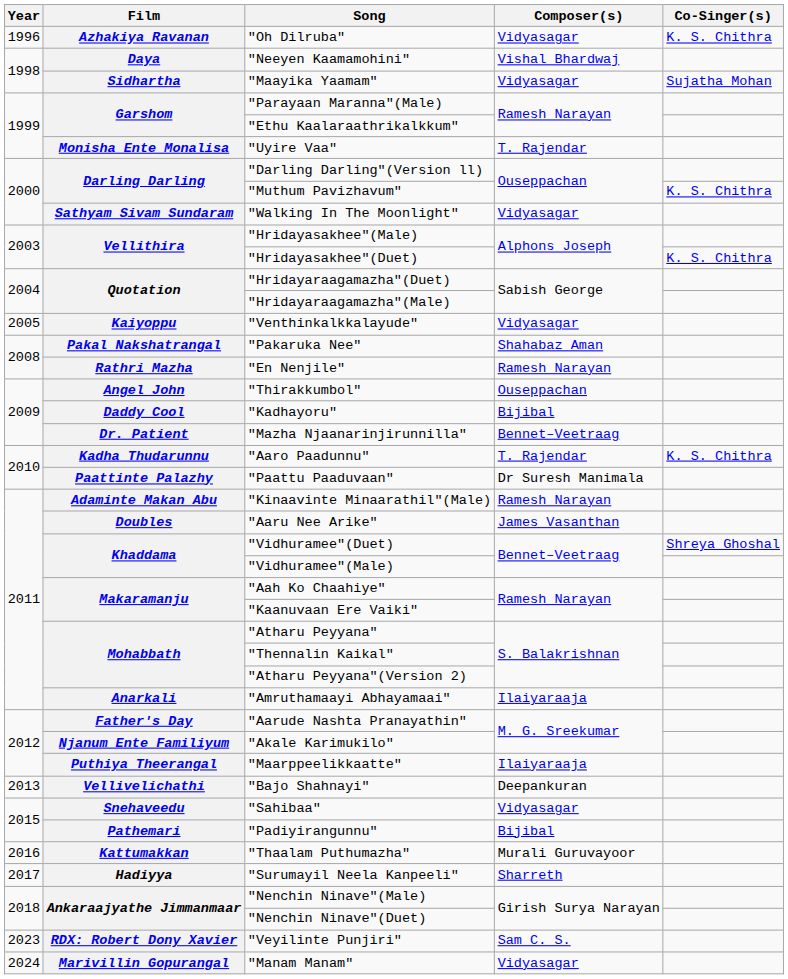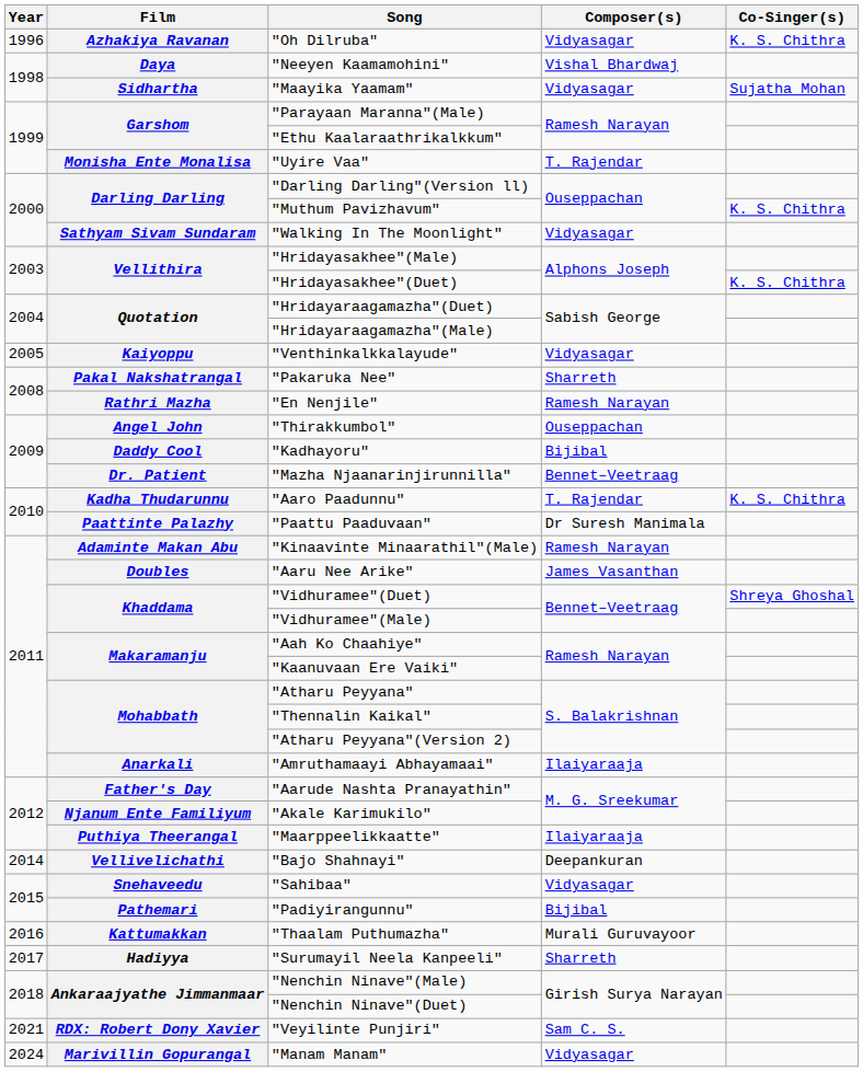 <table class="wikitable">
 <tr>
 <th>Year</th>
 <th>Film</th>
 <th>Song</th>
 <th>Composer(s)</th>
 <th>Co-Singer(s)</th>
 </tr>
 <tr>
 <td>1996</td>
 <th><em><a href='#'>Azhakiya Ravanan</a></em></th>
 <td>"Oh Dilruba"</td>
 <td><a href='#'>Vidyasagar</a></td>
 <td><a href='#'>K. S. Chithra</a></td>
 </tr>
 <tr>
 <td rowspan="2">1998</td>
 <th><a href='#'><em>Daya</em></a></th>
 <td>"Neeyen Kaamamohini"</td>
 <td><a href='#'>Vishal Bhardwaj</a></td>
 <td></td>
 </tr>
 <tr>
 <th><a href='#'><em>Sidhartha</em></a></th>
 <td>"Maayika Yaamam"</td>
 <td><a href='#'>Vidyasagar</a></td>
 <td><a href='#'>Sujatha Mohan</a></td>
 </tr>
 <tr>
 <td rowspan="3">1999</td>
 <th rowspan="2"><em><a href='#'>Garshom</a></em></th>
 <td>"Parayaan Maranna"(Male)</td>
 <td rowspan="2"><a href='#'>Ramesh Narayan</a></td>
 <td></td>
 </tr>
 <tr>
 <td>"Ethu Kaalaraathrikalkkum"</td>
 <td></td>
 </tr>
 <tr>
 <th><a href='#'><em>Monisha Ente Monalisa</em></a></th>
 <td>"Uyire Vaa"</td>
 <td><a href='#'>T. Rajendar</a></td>
 <td></td>
 </tr>
 <tr>
 <td rowspan="3">2000</td>
 <th rowspan="2"><a href='#'><em>Darling Darling</em></a></th>
 <td>"Darling Darling"(Version ll)</td>
 <td rowspan="2"><a href='#'>Ouseppachan</a></td>
 <td></td>
 </tr>
 <tr>
 <td>"Muthum Pavizhavum"</td>
 <td><a href='#'>K. S. Chithra</a></td>
 </tr>
 <tr>
 <th><a href='#'><em>Sathyam Sivam Sundaram</em></a></th>
 <td>"Walking In The Moonlight"</td>
 <td><a href='#'>Vidyasagar</a></td>
 <td></td>
 </tr>
 <tr>
 <td rowspan="2">2003</td>
 <th rowspan="2"><a href='#'><em>Vellithira</em></a></th>
 <td>"Hridayasakhee"(Male)</td>
 <td rowspan="2"><a href='#'>Alphons Joseph</a></td>
 <td></td>
 </tr>
 <tr>
 <td>"Hridayasakhee"(Duet)</td>
 <td><a href='#'>K. S. Chithra</a></td>
 </tr>
 <tr>
 <td rowspan="2">2004</td>
 <th rowspan="2"><em>Quotation</em></th>
 <td>"Hridayaraagamazha"(Duet)</td>
 <td rowspan="2">Sabish George</td>
 <td></td>
 </tr>
 <tr>
 <td>"Hridayaraagamazha"(Male)</td>
 <td></td>
 </tr>
 <tr>
 <td>2005</td>
 <th><em><a href='#'>Kaiyoppu</a></em></th>
 <td>"Venthinkalkkalayude"</td>
 <td><a href='#'>Vidyasagar</a></td>
 <td></td>
 </tr>
 <tr>
 <td rowspan="2">2008</td>
 <th><em><a href='#'>Pakal Nakshatrangal</a></em></th>
 <td>"Pakaruka Nee"</td>
-<td><a href='#'>Shahabaz Aman</a></td>
+<td><a href='#'>Sharreth</a></td>
 <td></td>
 </tr>
 <tr>
 <th><em><a href='#'>Rathri Mazha</a></em></th>
 <td>"En Nenjile"</td>
 <td><a href='#'>Ramesh Narayan</a></td>
 <td></td>
 </tr>
 <tr>
 <td rowspan="3">2009</td>
 <th><em><a href='#'>Angel John</a></em></th>
 <td>"Thirakkumbol"</td>
 <td><a href='#'>Ouseppachan</a></td>
 <td></td>
 </tr>
 <tr>
 <th><a href='#'><em>Daddy Cool</em></a></th>
 <td>"Kadhayoru"</td>
 <td><a href='#'>Bijibal</a></td>
 <td></td>
 </tr>
 <tr>
 <th><em><a href='#'>Dr. Patient</a></em></th>
 <td>"Mazha Njaanarinjirunnilla"</td>
 <td><a href='#'>Bennet–Veetraag</a></td>
 <td></td>
 </tr>
 <tr>
 <td rowspan="2">2010</td>
 <th><em><a href='#'>Kadha Thudarunnu</a></em></th>
 <td>"Aaro Paadunnu"</td>
 <td><a href='#'>T. Rajendar</a></td>
 <td><a href='#'>K. S. Chithra</a></td>
 </tr>
 <tr>
 <th><em><a href='#'>Paattinte Palazhy</a></em></th>
 <td>"Paattu Paaduvaan"</td>
 <td>Dr Suresh Manimala</td>
 <td></td>
 </tr>
 <tr>
 <td rowspan="10">2011</td>
 <th><em><a href='#'>Adaminte Makan Abu</a></em></th>
 <td>"Kinaavinte Minaarathil"(Male)</td>
 <td><a href='#'>Ramesh Narayan</a></td>
 <td></td>
 </tr>
 <tr>
 <th><a href='#'><em>Doubles</em></a></th>
 <td>"Aaru Nee Arike"</td>
 <td><a href='#'>James Vasanthan</a></td>
 <td></td>
 </tr>
 <tr>
 <th rowspan="2"><em><a href='#'>Khaddama</a></em></th>
 <td>"Vidhuramee"(Duet)</td>
 <td rowspan="2"><a href='#'>Bennet–Veetraag</a></td>
 <td><a href='#'>Shreya Ghoshal</a></td>
 </tr>
 <tr>
 <td>"Vidhuramee"(Male)</td>
 <td></td>
 </tr>
 <tr>
 <th rowspan="2"><em><a href='#'>Makaramanju</a></em></th>
 <td>"Aah Ko Chaahiye"</td>
 <td rowspan="2"><a href='#'>Ramesh Narayan</a></td>
 <td></td>
 </tr>
 <tr>
 <td>"Kaanuvaan Ere Vaiki"</td>
 <td></td>
 </tr>
 <tr>
 <th rowspan="3"><a href='#'><em>Mohabbath</em></a></th>
 <td>"Atharu Peyyana"</td>
 <td rowspan="3"><a href='#'>S. Balakrishnan</a></td>
 <td></td>
 </tr>
 <tr>
 <td>"Thennalin Kaikal"</td>
 <td></td>
 </tr>
 <tr>
 <td>"Atharu Peyyana"(Version 2)</td>
 <td></td>
 </tr>
 <tr>
 <th><a href='#'><em>Anarkali</em></a></th>
 <td>"Amruthamaayi Abhayamaai"</td>
 <td><a href='#'>Ilaiyaraaja</a></td>
 <td></td>
 </tr>
 <tr>
 <td rowspan="3">2012</td>
 <th><a href='#'><em>Father's Day</em></a></th>
 <td>"Aarude Nashta Pranayathin"</td>
 <td rowspan="2"><a href='#'>M. G. Sreekumar</a></td>
 <td></td>
 </tr>
 <tr>
 <th><em><a href='#'>Njanum Ente Familiyum</a></em></th>
 <td>"Akale Karimukilo"</td>
 <td></td>
 </tr>
 <tr>
 <th><em><a href='#'>Puthiya Theerangal</a></em></th>
 <td>"Maarppeelikkaatte"</td>
 <td><a href='#'>Ilaiyaraaja</a></td>
 <td></td>
 </tr>
 <tr>
-<td>2013</td>
+<td>2014</td>
 <th><em><a href='#'>Vellivelichathi</a></em></th>
 <td>"Bajo Shahnayi"</td>
 <td>Deepankuran</td>
 <td></td>
 </tr>
 <tr>
 <td rowspan="2">2015</td>
 <th><em><a href='#'>Snehaveedu</a></em></th>
 <td>"Sahibaa"</td>
 <td><a href='#'>Vidyasagar</a></td>
 <td></td>
 </tr>
 <tr>
 <th><em><a href='#'>Pathemari</a></em></th>
 <td>"Padiyirangunnu"</td>
 <td><a href='#'>Bijibal</a></td>
 <td></td>
 </tr>
 <tr>
 <td>2016</td>
 <th><em><a href='#'>Kattumakkan</a></em></th>
 <td>"Thaalam Puthumazha"</td>
 <td>Murali Guruvayoor</td>
 <td></td>
 </tr>
 <tr>
 <td>2017</td>
 <th><em>Hadiyya</em></th>
 <td>"Surumayil Neela Kanpeeli"</td>
 <td><a href='#'>Sharreth</a></td>
 <td></td>
 </tr>
 <tr>
 <td rowspan="2">2018</td>
 <th rowspan="2"><em>Ankaraajyathe Jimmanmaar</em></th>
 <td>"Nenchin Ninave"(Male)</td>
 <td rowspan="2">Girish Surya Narayan</td>
 <td></td>
 </tr>
 <tr>
 <td>"Nenchin Ninave"(Duet)</td>
 <td></td>
 </tr>
 <tr>
-<td>2023</td>
+<td>2021</td>
 <th><em><a href='#'>RDX: Robert Dony Xavier</a></em></th>
 <td>"Veyilinte Punjiri"</td>
 <td><a href='#'>Sam C. S.</a></td>
 <td></td>
 </tr>
 <tr>
 <td>2024</td>
 <th><em><a href='#'>Marivillin Gopurangal</a></em></th>
 <td>"Manam Manam"</td>
 <td><a href='#'>Vidyasagar</a></td>
 <td></td>
 </tr>
 </table>
